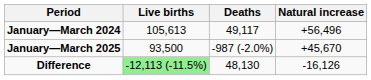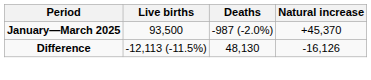 <table class="wikitable"  style="text-align:center;">
 <tr>
 <th>Period</th>
 <th>Live births</th>
 <th>Deaths</th>
 <th>Natural increase</th>
 </tr>
 <tr>
-<td><strong>January—March 2024</strong></td>
-<td>105,613</td>
-<td>49,117</td>
-<td>+56,496</td>
-</tr>
-<tr>
 <td><strong>January—March 2025</strong></td>
 <td>93,500</td>
 <td> -987 (-2.0%)</td>
-<td>+45,670</td>
+<td>+45,370</td>
 </tr>
 <tr>
 <td><strong>Difference</strong></td>
-<td style="background: lightgreen;"> -12,113 (-11.5%)</td>
+<td> -12,113 (-11.5%)</td>
 <td>48,130</td>
 <td> -16,126</td>
 </tr>
 </table>
